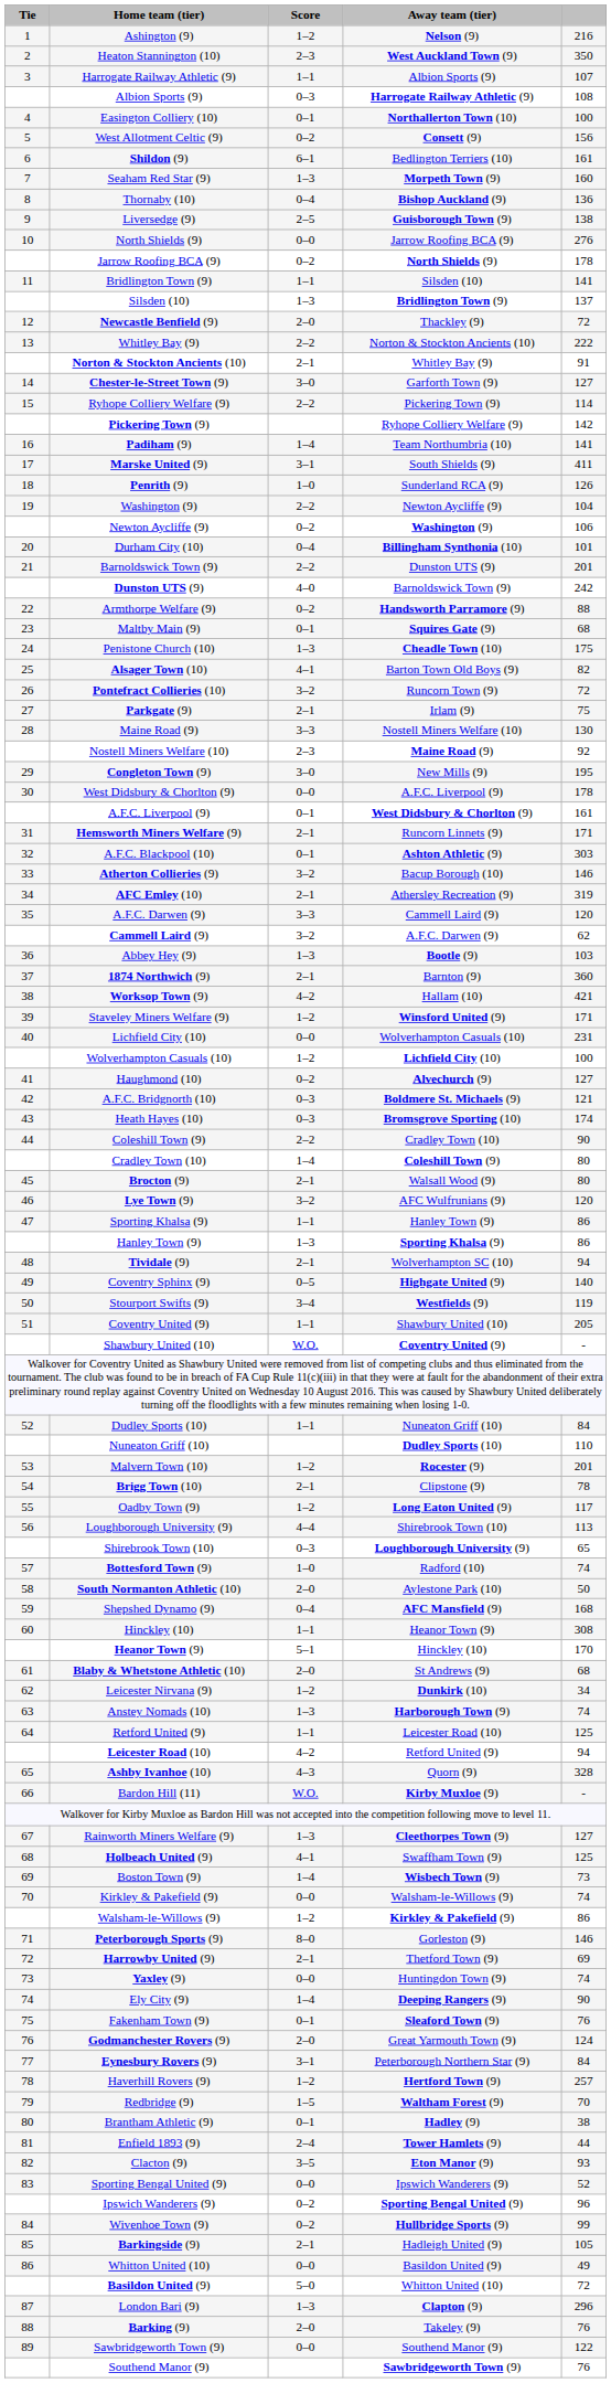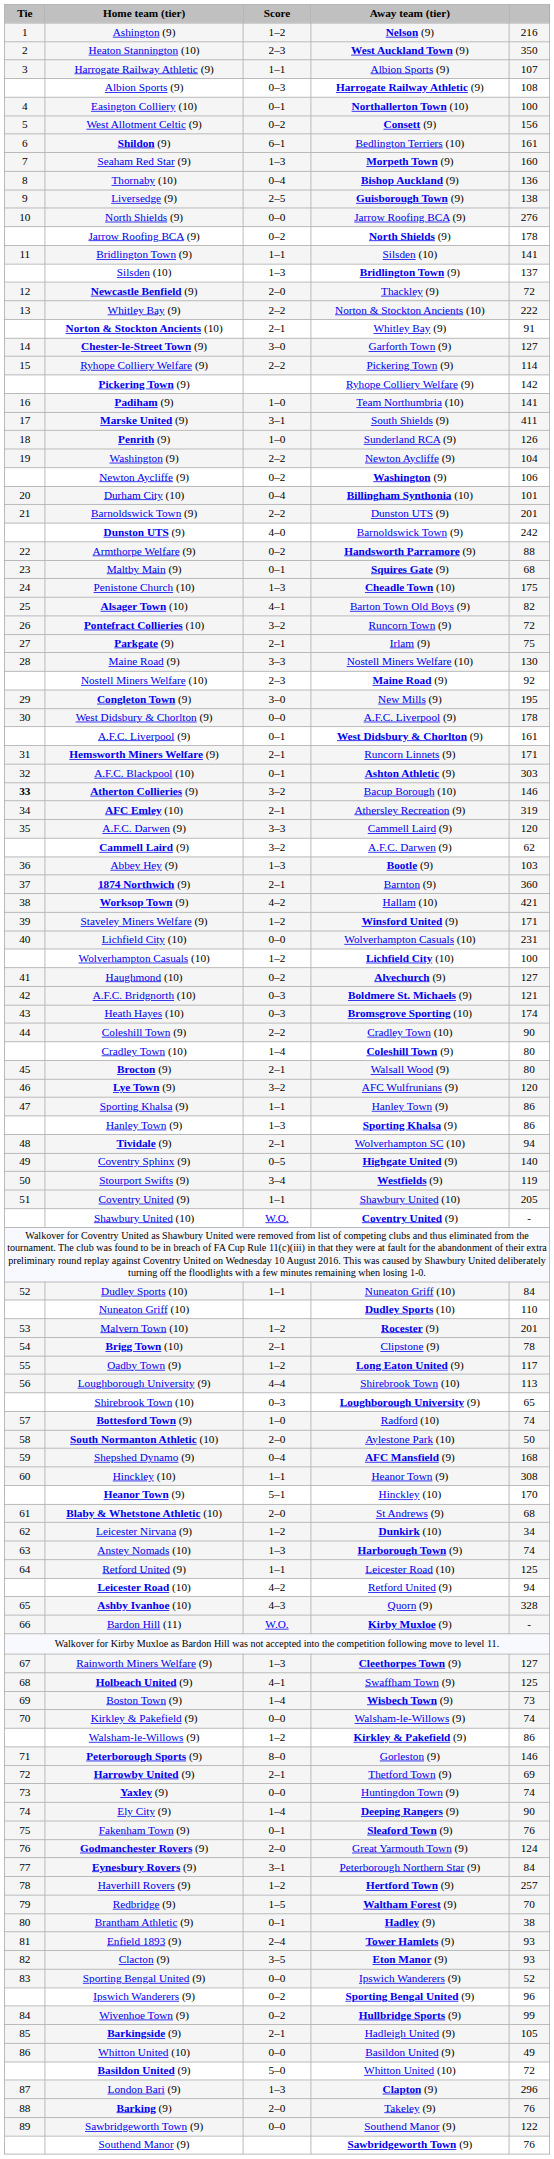 <table class="wikitable" style="width: 700px; background:WhiteSmoke; text-align:center; font-size:90%">
 <tr>
 <td scope="col" style="width:  7.50%; background:silver;"><strong>Tie</strong></td>
 <td scope="col" style="width: 36.25%; background:silver;"><strong>Home team (tier)</strong></td>
 <td scope="col" style="width: 12.50%; background:silver;"><strong>Score</strong></td>
 <td scope="col" style="width: 36.25%; background:silver;"><strong>Away team (tier)</strong></td>
 <td scope="col" style="width:  7.50%; background:silver;"><strong></strong></td>
 </tr>
 <tr>
 <td>1</td>
 <td><a href='#'>Ashington</a> (9)</td>
 <td>1–2</td>
 <td><strong><a href='#'>Nelson</a></strong> (9)</td>
 <td>216</td>
 </tr>
 <tr>
 <td>2</td>
 <td><a href='#'>Heaton Stannington</a> (10)</td>
 <td>2–3</td>
 <td><strong><a href='#'>West Auckland Town</a></strong> (9)</td>
 <td>350</td>
 </tr>
 <tr>
 <td>3</td>
 <td><a href='#'>Harrogate Railway Athletic</a> (9)</td>
 <td>1–1</td>
 <td><a href='#'>Albion Sports</a> (9)</td>
 <td>107</td>
 </tr>
 <tr style="background:white;">
 <td><em></em></td>
 <td><a href='#'>Albion Sports</a> (9)</td>
 <td>0–3</td>
 <td><strong><a href='#'>Harrogate Railway Athletic</a></strong> (9)</td>
 <td>108</td>
 </tr>
 <tr>
 <td>4</td>
 <td><a href='#'>Easington Colliery</a> (10)</td>
 <td>0–1</td>
 <td><strong><a href='#'>Northallerton Town</a></strong> (10)</td>
 <td>100</td>
 </tr>
 <tr>
 <td>5</td>
 <td><a href='#'>West Allotment Celtic</a> (9)</td>
 <td>0–2</td>
 <td><strong><a href='#'>Consett</a></strong> (9)</td>
 <td>156</td>
 </tr>
 <tr>
 <td>6</td>
 <td><strong><a href='#'>Shildon</a></strong> (9)</td>
 <td>6–1</td>
 <td><a href='#'>Bedlington Terriers</a> (10)</td>
 <td>161</td>
 </tr>
 <tr>
 <td>7</td>
 <td><a href='#'>Seaham Red Star</a> (9)</td>
 <td>1–3</td>
 <td><strong><a href='#'>Morpeth Town</a></strong> (9)</td>
 <td>160</td>
 </tr>
 <tr>
 <td>8</td>
 <td><a href='#'>Thornaby</a> (10)</td>
 <td>0–4</td>
 <td><strong><a href='#'>Bishop Auckland</a></strong> (9)</td>
 <td>136</td>
 </tr>
 <tr>
 <td>9</td>
 <td><a href='#'>Liversedge</a> (9)</td>
 <td>2–5</td>
 <td><strong><a href='#'>Guisborough Town</a></strong> (9)</td>
 <td>138</td>
 </tr>
 <tr>
 <td>10</td>
 <td><a href='#'>North Shields</a> (9)</td>
 <td>0–0</td>
 <td><a href='#'>Jarrow Roofing BCA</a> (9)</td>
 <td>276</td>
 </tr>
 <tr style="background:white;">
 <td><em></em></td>
 <td><a href='#'>Jarrow Roofing BCA</a> (9)</td>
 <td>0–2</td>
 <td><strong><a href='#'>North Shields</a></strong> (9)</td>
 <td>178</td>
 </tr>
 <tr>
 <td>11</td>
 <td><a href='#'>Bridlington Town</a> (9)</td>
 <td>1–1</td>
 <td><a href='#'>Silsden</a> (10)</td>
 <td>141</td>
 </tr>
 <tr style="background:white;">
 <td><em></em></td>
 <td><a href='#'>Silsden</a> (10)</td>
 <td>1–3</td>
 <td><strong><a href='#'>Bridlington Town</a></strong> (9)</td>
 <td>137</td>
 </tr>
 <tr>
 <td>12</td>
 <td><strong><a href='#'>Newcastle Benfield</a></strong> (9)</td>
 <td>2–0</td>
 <td><a href='#'>Thackley</a> (9)</td>
 <td>72</td>
 </tr>
 <tr>
 <td>13</td>
 <td><a href='#'>Whitley Bay</a> (9)</td>
 <td>2–2</td>
 <td><a href='#'>Norton & Stockton Ancients</a> (10)</td>
 <td>222</td>
 </tr>
 <tr style="background:white;">
 <td><em></em></td>
 <td><strong><a href='#'>Norton & Stockton Ancients</a></strong> (10)</td>
 <td>2–1</td>
 <td><a href='#'>Whitley Bay</a> (9)</td>
 <td>91</td>
 </tr>
 <tr>
 <td>14</td>
 <td><strong><a href='#'>Chester-le-Street Town</a></strong> (9)</td>
 <td>3–0</td>
 <td><a href='#'>Garforth Town</a> (9)</td>
 <td>127</td>
 </tr>
 <tr>
 <td>15</td>
 <td><a href='#'>Ryhope Colliery Welfare</a> (9)</td>
 <td>2–2</td>
 <td><a href='#'>Pickering Town</a> (9)</td>
 <td>114</td>
 </tr>
 <tr style="background:white;">
 <td><em></em></td>
 <td><strong><a href='#'>Pickering Town</a></strong> (9)</td>
 <td></td>
 <td><a href='#'>Ryhope Colliery Welfare</a> (9)</td>
 <td>142</td>
 </tr>
 <tr>
 <td>16</td>
 <td><strong><a href='#'>Padiham</a></strong> (9)</td>
-<td>1–4</td>
+<td>1–0</td>
 <td><a href='#'>Team Northumbria</a> (10)</td>
 <td>141</td>
 </tr>
 <tr>
 <td>17</td>
 <td><strong><a href='#'>Marske United</a></strong> (9)</td>
 <td>3–1</td>
 <td><a href='#'>South Shields</a> (9)</td>
 <td>411</td>
 </tr>
 <tr>
 <td>18</td>
 <td><strong><a href='#'>Penrith</a></strong> (9)</td>
 <td>1–0</td>
 <td><a href='#'>Sunderland RCA</a> (9)</td>
 <td>126</td>
 </tr>
 <tr>
 <td>19</td>
 <td><a href='#'>Washington</a> (9)</td>
 <td>2–2</td>
 <td><a href='#'>Newton Aycliffe</a> (9)</td>
 <td>104</td>
 </tr>
 <tr style="background:white;">
 <td><em></em></td>
 <td><a href='#'>Newton Aycliffe</a> (9)</td>
 <td>0–2</td>
 <td><strong><a href='#'>Washington</a></strong> (9)</td>
 <td>106</td>
 </tr>
 <tr>
 <td>20</td>
 <td><a href='#'>Durham City</a> (10)</td>
 <td>0–4</td>
 <td><strong><a href='#'>Billingham Synthonia</a></strong> (10)</td>
 <td>101</td>
 </tr>
 <tr>
 <td>21</td>
 <td><a href='#'>Barnoldswick Town</a> (9)</td>
 <td>2–2</td>
 <td><a href='#'>Dunston UTS</a> (9)</td>
 <td>201</td>
 </tr>
 <tr style="background:white;">
 <td><em></em></td>
 <td><strong><a href='#'>Dunston UTS</a></strong> (9)</td>
 <td>4–0</td>
 <td><a href='#'>Barnoldswick Town</a> (9)</td>
 <td>242</td>
 </tr>
 <tr>
 <td>22</td>
 <td><a href='#'>Armthorpe Welfare</a> (9)</td>
 <td>0–2</td>
 <td><strong><a href='#'>Handsworth Parramore</a></strong> (9)</td>
 <td>88</td>
 </tr>
 <tr>
 <td>23</td>
 <td><a href='#'>Maltby Main</a> (9)</td>
 <td>0–1</td>
 <td><strong><a href='#'>Squires Gate</a></strong> (9)</td>
 <td>68</td>
 </tr>
 <tr>
 <td>24</td>
 <td><a href='#'>Penistone Church</a> (10)</td>
 <td>1–3</td>
 <td><strong><a href='#'>Cheadle Town</a></strong> (10)</td>
 <td>175</td>
 </tr>
 <tr>
 <td>25</td>
 <td><strong><a href='#'>Alsager Town</a></strong> (10)</td>
 <td>4–1</td>
 <td><a href='#'>Barton Town Old Boys</a> (9)</td>
 <td>82</td>
 </tr>
 <tr>
 <td>26</td>
 <td><strong><a href='#'>Pontefract Collieries</a></strong> (10)</td>
 <td>3–2</td>
 <td><a href='#'>Runcorn Town</a> (9)</td>
 <td>72</td>
 </tr>
 <tr>
 <td>27</td>
 <td><strong><a href='#'>Parkgate</a></strong> (9)</td>
 <td>2–1</td>
 <td><a href='#'>Irlam</a> (9)</td>
 <td>75</td>
 </tr>
 <tr>
 <td>28</td>
 <td><a href='#'>Maine Road</a> (9)</td>
 <td>3–3</td>
 <td><a href='#'>Nostell Miners Welfare</a> (10)</td>
 <td>130</td>
 </tr>
 <tr style="background:white;">
 <td><em></em></td>
 <td><a href='#'>Nostell Miners Welfare</a> (10)</td>
 <td>2–3</td>
 <td><strong><a href='#'>Maine Road</a></strong> (9)</td>
 <td>92</td>
 </tr>
 <tr>
 <td>29</td>
 <td><strong><a href='#'>Congleton Town</a></strong> (9)</td>
 <td>3–0</td>
 <td><a href='#'>New Mills</a> (9)</td>
 <td>195</td>
 </tr>
 <tr>
 <td>30</td>
 <td><a href='#'>West Didsbury & Chorlton</a> (9)</td>
 <td>0–0</td>
 <td><a href='#'>A.F.C. Liverpool</a> (9)</td>
 <td>178</td>
 </tr>
 <tr style="background:white;">
 <td><em></em></td>
 <td><a href='#'>A.F.C. Liverpool</a> (9)</td>
 <td>0–1</td>
 <td><strong><a href='#'>West Didsbury & Chorlton</a></strong> (9)</td>
 <td>161</td>
 </tr>
 <tr>
 <td>31</td>
 <td><strong><a href='#'>Hemsworth Miners Welfare</a></strong> (9)</td>
 <td>2–1</td>
 <td><a href='#'>Runcorn Linnets</a> (9)</td>
 <td>171</td>
 </tr>
 <tr>
 <td>32</td>
 <td><a href='#'>A.F.C. Blackpool</a> (10)</td>
 <td>0–1</td>
 <td><strong><a href='#'>Ashton Athletic</a></strong> (9)</td>
 <td>303</td>
 </tr>
 <tr>
-<td>33</td>
+<td><strong>33</strong></td>
 <td><strong><a href='#'>Atherton Collieries</a></strong> (9)</td>
 <td>3–2</td>
 <td><a href='#'>Bacup Borough</a> (10)</td>
 <td>146</td>
 </tr>
 <tr>
 <td>34</td>
 <td><strong><a href='#'>AFC Emley</a></strong> (10)</td>
 <td>2–1</td>
 <td><a href='#'>Athersley Recreation</a> (9)</td>
 <td>319</td>
 </tr>
 <tr>
 <td>35</td>
 <td><a href='#'>A.F.C. Darwen</a> (9)</td>
 <td>3–3</td>
 <td><a href='#'>Cammell Laird</a> (9)</td>
 <td>120</td>
 </tr>
 <tr style="background:white;">
 <td><em></em></td>
 <td><strong><a href='#'>Cammell Laird</a></strong> (9)</td>
 <td>3–2</td>
 <td><a href='#'>A.F.C. Darwen</a> (9)</td>
 <td>62</td>
 </tr>
 <tr>
 <td>36</td>
 <td><a href='#'>Abbey Hey</a> (9)</td>
 <td>1–3</td>
 <td><strong><a href='#'>Bootle</a></strong> (9)</td>
 <td>103</td>
 </tr>
 <tr>
 <td>37</td>
 <td><strong><a href='#'>1874 Northwich</a></strong> (9)</td>
 <td>2–1</td>
 <td><a href='#'>Barnton</a> (9)</td>
 <td>360</td>
 </tr>
 <tr>
 <td>38</td>
 <td><strong><a href='#'>Worksop Town</a></strong> (9)</td>
 <td>4–2</td>
 <td><a href='#'>Hallam</a> (10)</td>
 <td>421</td>
 </tr>
 <tr>
 <td>39</td>
 <td><a href='#'>Staveley Miners Welfare</a> (9)</td>
 <td>1–2</td>
 <td><strong><a href='#'>Winsford United</a></strong> (9)</td>
 <td>171</td>
 </tr>
 <tr>
 <td>40</td>
 <td><a href='#'>Lichfield City</a> (10)</td>
 <td>0–0</td>
 <td><a href='#'>Wolverhampton Casuals</a> (10)</td>
 <td>231</td>
 </tr>
 <tr style="background:white;">
 <td><em></em></td>
 <td><a href='#'>Wolverhampton Casuals</a> (10)</td>
 <td>1–2</td>
 <td><strong><a href='#'>Lichfield City</a></strong> (10)</td>
 <td>100</td>
 </tr>
 <tr>
 <td>41</td>
 <td><a href='#'>Haughmond</a> (10)</td>
 <td>0–2</td>
 <td><strong><a href='#'>Alvechurch</a></strong> (9)</td>
 <td>127</td>
 </tr>
 <tr>
 <td>42</td>
 <td><a href='#'>A.F.C. Bridgnorth</a> (10)</td>
 <td>0–3</td>
 <td><strong><a href='#'>Boldmere St. Michaels</a></strong> (9)</td>
 <td>121</td>
 </tr>
 <tr>
 <td>43</td>
 <td><a href='#'>Heath Hayes</a> (10)</td>
 <td>0–3</td>
 <td><strong><a href='#'>Bromsgrove Sporting</a></strong> (10)</td>
 <td>174</td>
 </tr>
 <tr>
 <td>44</td>
 <td><a href='#'>Coleshill Town</a> (9)</td>
 <td>2–2</td>
 <td><a href='#'>Cradley Town</a> (10)</td>
 <td>90</td>
 </tr>
 <tr style="background:white;">
 <td><em></em></td>
 <td><a href='#'>Cradley Town</a> (10)</td>
 <td>1–4</td>
 <td><strong><a href='#'>Coleshill Town</a></strong> (9)</td>
 <td>80</td>
 </tr>
 <tr>
 <td>45</td>
 <td><strong><a href='#'>Brocton</a></strong> (9)</td>
 <td>2–1</td>
 <td><a href='#'>Walsall Wood</a> (9)</td>
 <td>80</td>
 </tr>
 <tr>
 <td>46</td>
 <td><strong><a href='#'>Lye Town</a></strong> (9)</td>
 <td>3–2</td>
 <td><a href='#'>AFC Wulfrunians</a> (9)</td>
 <td>120</td>
 </tr>
 <tr>
 <td>47</td>
 <td><a href='#'>Sporting Khalsa</a> (9)</td>
 <td>1–1</td>
 <td><a href='#'>Hanley Town</a> (9)</td>
 <td>86</td>
 </tr>
 <tr style="background:white;">
 <td><em></em></td>
 <td><a href='#'>Hanley Town</a> (9)</td>
 <td>1–3</td>
 <td><strong><a href='#'>Sporting Khalsa</a></strong> (9)</td>
 <td>86</td>
 </tr>
 <tr>
 <td>48</td>
 <td><strong><a href='#'>Tividale</a></strong> (9)</td>
 <td>2–1</td>
 <td><a href='#'>Wolverhampton SC</a> (10)</td>
 <td>94</td>
 </tr>
 <tr>
 <td>49</td>
 <td><a href='#'>Coventry Sphinx</a> (9)</td>
 <td>0–5</td>
 <td><strong><a href='#'>Highgate United</a></strong> (9)</td>
 <td>140</td>
 </tr>
 <tr>
 <td>50</td>
 <td><a href='#'>Stourport Swifts</a> (9)</td>
 <td>3–4</td>
 <td><strong><a href='#'>Westfields</a></strong> (9)</td>
 <td>119</td>
 </tr>
 <tr>
 <td>51</td>
 <td><a href='#'>Coventry United</a> (9)</td>
 <td>1–1</td>
 <td><a href='#'>Shawbury United</a> (10)</td>
 <td>205</td>
 </tr>
 <tr style="background:white;">
 <td><em></em></td>
 <td><a href='#'>Shawbury United</a> (10)</td>
 <td><a href='#'>W.O.</a></td>
 <td><strong><a href='#'>Coventry United</a></strong> (9)</td>
 <td>-</td>
 </tr>
 <tr>
 <td colspan="5" style="background:GhostWhite; height:20px; width:10em; text-align:center; font-size:90%">Walkover for Coventry United as Shawbury United were removed from list of competing clubs and thus eliminated from the tournament. The club was found to be in breach of FA Cup Rule 11(c)(iii) in that they were at fault for the abandonment of their extra preliminary round replay against Coventry United on Wednesday 10 August 2016. This was caused by Shawbury United deliberately turning off the floodlights with a few minutes remaining when losing 1-0.</td>
 </tr>
 <tr>
 <td>52</td>
 <td><a href='#'>Dudley Sports</a> (10)</td>
 <td>1–1</td>
 <td><a href='#'>Nuneaton Griff</a> (10)</td>
 <td>84</td>
 </tr>
 <tr style="background:white;">
 <td><em></em></td>
 <td><a href='#'>Nuneaton Griff</a> (10)</td>
 <td></td>
 <td><strong><a href='#'>Dudley Sports</a></strong> (10)</td>
 <td>110</td>
 </tr>
 <tr>
 <td>53</td>
 <td><a href='#'>Malvern Town</a> (10)</td>
 <td>1–2</td>
 <td><strong><a href='#'>Rocester</a></strong> (9)</td>
 <td>201</td>
 </tr>
 <tr>
 <td>54</td>
 <td><strong><a href='#'>Brigg Town</a></strong> (10)</td>
 <td>2–1</td>
 <td><a href='#'>Clipstone</a> (9)</td>
 <td>78</td>
 </tr>
 <tr>
 <td>55</td>
 <td><a href='#'>Oadby Town</a> (9)</td>
 <td>1–2</td>
 <td><strong><a href='#'>Long Eaton United</a></strong> (9)</td>
 <td>117</td>
 </tr>
 <tr>
 <td>56</td>
 <td><a href='#'>Loughborough University</a> (9)</td>
 <td>4–4</td>
 <td><a href='#'>Shirebrook Town</a> (10)</td>
 <td>113</td>
 </tr>
 <tr style="background:white;">
 <td><em></em></td>
 <td><a href='#'>Shirebrook Town</a> (10)</td>
 <td>0–3</td>
 <td><strong><a href='#'>Loughborough University</a></strong> (9)</td>
 <td>65</td>
 </tr>
 <tr>
 <td>57</td>
 <td><strong><a href='#'>Bottesford Town</a></strong> (9)</td>
 <td>1–0</td>
 <td><a href='#'>Radford</a> (10)</td>
 <td>74</td>
 </tr>
 <tr>
 <td>58</td>
 <td><strong><a href='#'>South Normanton Athletic</a></strong> (10)</td>
 <td>2–0</td>
 <td><a href='#'>Aylestone Park</a> (10)</td>
 <td>50</td>
 </tr>
 <tr>
 <td>59</td>
 <td><a href='#'>Shepshed Dynamo</a> (9)</td>
 <td>0–4</td>
 <td><strong><a href='#'>AFC Mansfield</a></strong> (9)</td>
 <td>168</td>
 </tr>
 <tr>
 <td>60</td>
 <td><a href='#'>Hinckley</a> (10)</td>
 <td>1–1</td>
 <td><a href='#'>Heanor Town</a> (9)</td>
 <td>308</td>
 </tr>
 <tr style="background:white;">
 <td><em></em></td>
 <td><strong><a href='#'>Heanor Town</a></strong> (9)</td>
 <td>5–1</td>
 <td><a href='#'>Hinckley</a> (10)</td>
 <td>170</td>
 </tr>
 <tr>
 <td>61</td>
 <td><strong><a href='#'>Blaby & Whetstone Athletic</a></strong> (10)</td>
 <td>2–0</td>
 <td><a href='#'>St Andrews</a> (9)</td>
 <td>68</td>
 </tr>
 <tr>
 <td>62</td>
 <td><a href='#'>Leicester Nirvana</a> (9)</td>
 <td>1–2</td>
 <td><strong><a href='#'>Dunkirk</a></strong> (10)</td>
 <td>34</td>
 </tr>
 <tr>
 <td>63</td>
 <td><a href='#'>Anstey Nomads</a> (10)</td>
 <td>1–3</td>
 <td><strong><a href='#'>Harborough Town</a></strong> (9)</td>
 <td>74</td>
 </tr>
 <tr>
 <td>64</td>
 <td><a href='#'>Retford United</a> (9)</td>
 <td>1–1</td>
 <td><a href='#'>Leicester Road</a> (10)</td>
 <td>125</td>
 </tr>
 <tr style="background:white;">
 <td><em></em></td>
 <td><strong><a href='#'>Leicester Road</a></strong> (10)</td>
 <td>4–2</td>
 <td><a href='#'>Retford United</a> (9)</td>
 <td>94</td>
 </tr>
 <tr>
 <td>65</td>
 <td><strong><a href='#'>Ashby Ivanhoe</a></strong> (10)</td>
 <td>4–3</td>
 <td><a href='#'>Quorn</a> (9)</td>
 <td>328</td>
 </tr>
 <tr>
 <td>66</td>
 <td><a href='#'>Bardon Hill</a> (11)</td>
 <td><a href='#'>W.O.</a></td>
 <td><strong><a href='#'>Kirby Muxloe</a></strong> (9)</td>
 <td>-</td>
 </tr>
 <tr>
 <td colspan="5" style="background:GhostWhite; height:20px; text-align:center; font-size:90%">Walkover for Kirby Muxloe as Bardon Hill was not accepted into the competition following move to level 11.</td>
 </tr>
 <tr>
 <td>67</td>
 <td><a href='#'>Rainworth Miners Welfare</a> (9)</td>
 <td>1–3</td>
 <td><strong><a href='#'>Cleethorpes Town</a></strong> (9)</td>
 <td>127</td>
 </tr>
 <tr>
 <td>68</td>
 <td><strong><a href='#'>Holbeach United</a></strong> (9)</td>
 <td>4–1</td>
 <td><a href='#'>Swaffham Town</a> (9)</td>
 <td>125</td>
 </tr>
 <tr>
 <td>69</td>
 <td><a href='#'>Boston Town</a> (9)</td>
 <td>1–4</td>
 <td><strong><a href='#'>Wisbech Town</a></strong> (9)</td>
 <td>73</td>
 </tr>
 <tr>
 <td>70</td>
 <td><a href='#'>Kirkley & Pakefield</a> (9)</td>
 <td>0–0</td>
 <td><a href='#'>Walsham-le-Willows</a> (9)</td>
 <td>74</td>
 </tr>
 <tr style="background:white;">
 <td><em></em></td>
 <td><a href='#'>Walsham-le-Willows</a> (9)</td>
 <td>1–2</td>
 <td><strong><a href='#'>Kirkley & Pakefield</a></strong> (9)</td>
 <td>86</td>
 </tr>
 <tr>
 <td>71</td>
 <td><strong><a href='#'>Peterborough Sports</a></strong> (9)</td>
 <td>8–0</td>
 <td><a href='#'>Gorleston</a> (9)</td>
 <td>146</td>
 </tr>
 <tr>
 <td>72</td>
 <td><strong><a href='#'>Harrowby United</a></strong> (9)</td>
 <td>2–1</td>
 <td><a href='#'>Thetford Town</a> (9)</td>
 <td>69</td>
 </tr>
 <tr>
 <td>73</td>
 <td><strong><a href='#'>Yaxley</a></strong> (9)</td>
 <td>0–0</td>
 <td><a href='#'>Huntingdon Town</a> (9)</td>
 <td>74</td>
 </tr>
 <tr>
 <td>74</td>
 <td><a href='#'>Ely City</a> (9)</td>
 <td>1–4</td>
 <td><strong><a href='#'>Deeping Rangers</a></strong> (9)</td>
 <td>90</td>
 </tr>
 <tr>
 <td>75</td>
 <td><a href='#'>Fakenham Town</a> (9)</td>
 <td>0–1</td>
 <td><strong><a href='#'>Sleaford Town</a></strong> (9)</td>
 <td>76</td>
 </tr>
 <tr>
 <td>76</td>
 <td><strong><a href='#'>Godmanchester Rovers</a></strong> (9)</td>
 <td>2–0</td>
 <td><a href='#'>Great Yarmouth Town</a> (9)</td>
 <td>124</td>
 </tr>
 <tr>
 <td>77</td>
 <td><strong><a href='#'>Eynesbury Rovers</a></strong> (9)</td>
 <td>3–1</td>
 <td><a href='#'>Peterborough Northern Star</a> (9)</td>
 <td>84</td>
 </tr>
 <tr>
 <td>78</td>
 <td><a href='#'>Haverhill Rovers</a> (9)</td>
 <td>1–2</td>
 <td><strong><a href='#'>Hertford Town</a></strong> (9)</td>
 <td>257</td>
 </tr>
 <tr>
 <td>79</td>
 <td><a href='#'>Redbridge</a> (9)</td>
 <td>1–5</td>
 <td><strong><a href='#'>Waltham Forest</a></strong> (9)</td>
 <td>70</td>
 </tr>
 <tr>
 <td>80</td>
 <td><a href='#'>Brantham Athletic</a> (9)</td>
 <td>0–1</td>
 <td><strong><a href='#'>Hadley</a></strong> (9)</td>
 <td>38</td>
 </tr>
 <tr>
 <td>81</td>
 <td><a href='#'>Enfield 1893</a> (9)</td>
 <td>2–4</td>
 <td><strong><a href='#'>Tower Hamlets</a></strong> (9)</td>
-<td>44</td>
+<td>93</td>
 </tr>
 <tr>
 <td>82</td>
 <td><a href='#'>Clacton</a> (9)</td>
 <td>3–5</td>
 <td><strong><a href='#'>Eton Manor</a></strong> (9)</td>
 <td>93</td>
 </tr>
 <tr>
 <td>83</td>
 <td><a href='#'>Sporting Bengal United</a> (9)</td>
 <td>0–0</td>
 <td><a href='#'>Ipswich Wanderers</a> (9)</td>
 <td>52</td>
 </tr>
 <tr style="background:white;">
 <td><em></em></td>
 <td><a href='#'>Ipswich Wanderers</a> (9)</td>
 <td>0–2</td>
 <td><strong><a href='#'>Sporting Bengal United</a></strong> (9)</td>
 <td>96</td>
 </tr>
 <tr>
 <td>84</td>
 <td><a href='#'>Wivenhoe Town</a> (9)</td>
 <td>0–2</td>
 <td><strong><a href='#'>Hullbridge Sports</a></strong> (9)</td>
 <td>99</td>
 </tr>
 <tr>
 <td>85</td>
 <td><strong><a href='#'>Barkingside</a></strong> (9)</td>
 <td>2–1</td>
 <td><a href='#'>Hadleigh United</a> (9)</td>
 <td>105</td>
 </tr>
 <tr>
 <td>86</td>
 <td><a href='#'>Whitton United</a> (10)</td>
 <td>0–0</td>
 <td><a href='#'>Basildon United</a> (9)</td>
 <td>49</td>
 </tr>
 <tr style="background:white;">
 <td><em></em></td>
 <td><strong><a href='#'>Basildon United</a></strong> (9)</td>
 <td>5–0</td>
 <td><a href='#'>Whitton United</a> (10)</td>
 <td>72</td>
 </tr>
 <tr>
 <td>87</td>
 <td><a href='#'>London Bari</a> (9)</td>
 <td>1–3</td>
 <td><strong><a href='#'>Clapton</a></strong> (9)</td>
 <td>296</td>
 </tr>
 <tr>
 <td>88</td>
 <td><strong><a href='#'>Barking</a></strong> (9)</td>
 <td>2–0</td>
 <td><a href='#'>Takeley</a> (9)</td>
 <td>76</td>
 </tr>
 <tr>
 <td>89</td>
 <td><a href='#'>Sawbridgeworth Town</a> (9)</td>
 <td>0–0</td>
 <td><a href='#'>Southend Manor</a> (9)</td>
 <td>122</td>
 </tr>
 <tr style="background:white;">
 <td><em></em></td>
 <td><a href='#'>Southend Manor</a> (9)</td>
 <td></td>
 <td><strong><a href='#'>Sawbridgeworth Town</a></strong> (9)</td>
 <td>76</td>
 </tr>
 </table>
